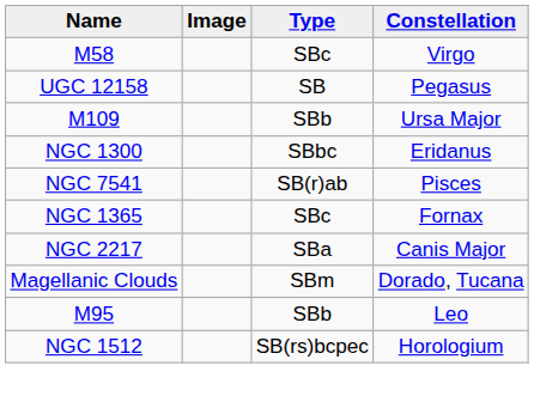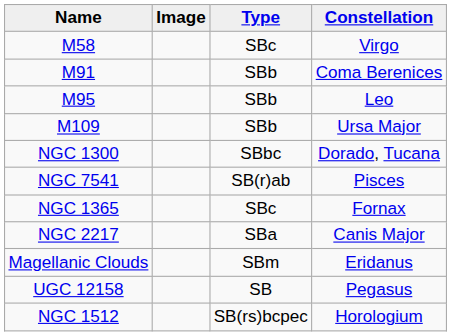 <table class="wikitable" style="text-align:center;border-collapse:collapse;" cellpadding="2">
 <tr>
 <th style="background:#efefef;">Name</th>
 <th style="background:#efefef;">Image</th>
 <th style="background:#efefef;"><a href='#'>Type</a></th>
 <th style="background:#efefef;"><a href='#'>Constellation</a></th>
 </tr>
 <tr>
 <td><a href='#'>M58</a></td>
 <td></td>
 <td>SBc</td>
 <td><a href='#'>Virgo</a></td>
 </tr>
 <tr>
-<td><a href='#'>UGC 12158</a></td>
+<td><a href='#'>M91</a></td>
 <td></td>
-<td>SB</td>
-<td><a href='#'>Pegasus</a></td>
+<td>SBb</td>
+<td><a href='#'>Coma Berenices</a></td>
+</tr>
+<tr>
+<td><a href='#'>M95</a></td>
+<td></td>
+<td>SBb</td>
+<td><a href='#'>Leo</a></td>
 </tr>
 <tr>
 <td><a href='#'>M109</a></td>
 <td></td>
 <td>SBb</td>
 <td><a href='#'>Ursa Major</a></td>
 </tr>
 <tr>
 <td><a href='#'>NGC 1300</a></td>
 <td></td>
 <td>SBbc</td>
-<td><a href='#'>Eridanus</a></td>
+<td><a href='#'>Dorado</a>, <a href='#'>Tucana</a></td>
 </tr>
 <tr>
 <td><a href='#'>NGC 7541</a></td>
 <td></td>
 <td>SB(r)ab</td>
 <td><a href='#'>Pisces</a></td>
 </tr>
 <tr>
 <td><a href='#'>NGC 1365</a></td>
 <td></td>
 <td>SBc</td>
 <td><a href='#'>Fornax</a></td>
 </tr>
 <tr>
 <td><a href='#'>NGC 2217</a></td>
 <td></td>
 <td>SBa</td>
 <td><a href='#'>Canis Major</a></td>
 </tr>
 <tr>
 <td><a href='#'>Magellanic Clouds</a></td>
 <td></td>
 <td>SBm</td>
-<td><a href='#'>Dorado</a>, <a href='#'>Tucana</a></td>
+<td><a href='#'>Eridanus</a></td>
 </tr>
 <tr>
-<td><a href='#'>M95</a></td>
+<td><a href='#'>UGC 12158</a></td>
 <td></td>
-<td>SBb</td>
-<td><a href='#'>Leo</a></td>
+<td>SB</td>
+<td><a href='#'>Pegasus</a></td>
 </tr>
 <tr>
 <td><a href='#'>NGC 1512</a></td>
 <td></td>
 <td>SB(rs)bcpec</td>
 <td><a href='#'>Horologium</a></td>
 </tr>
 </table>
